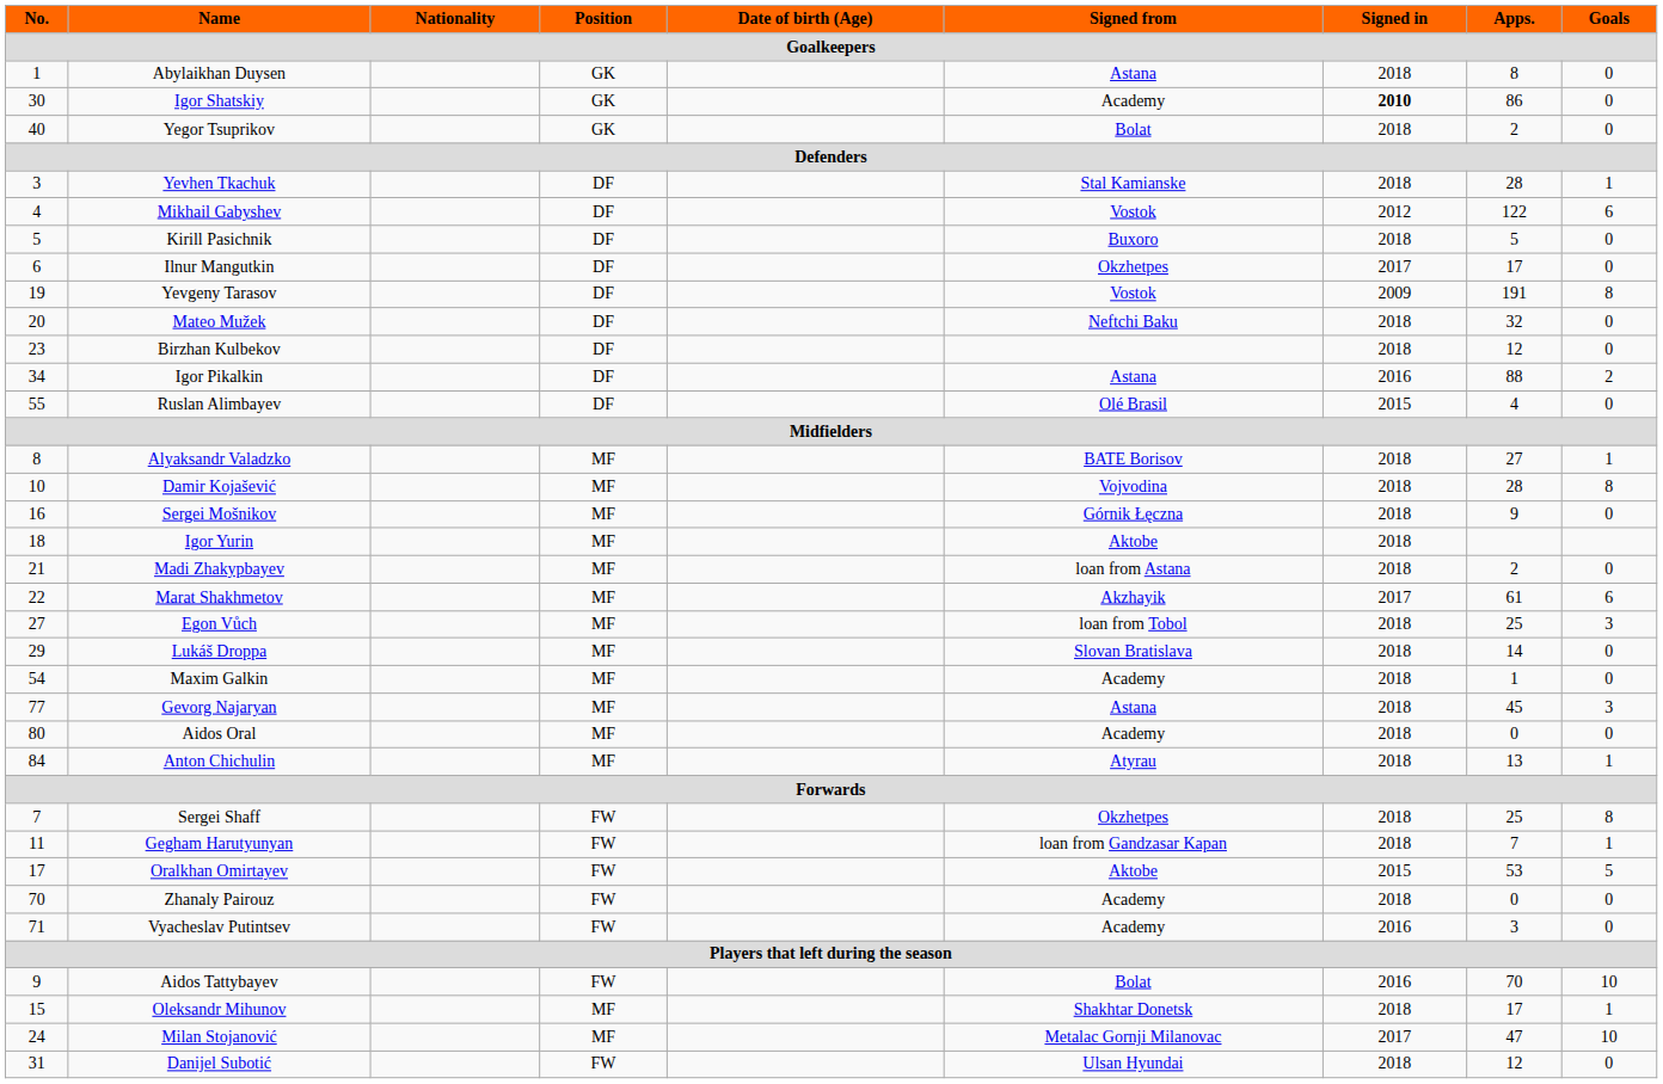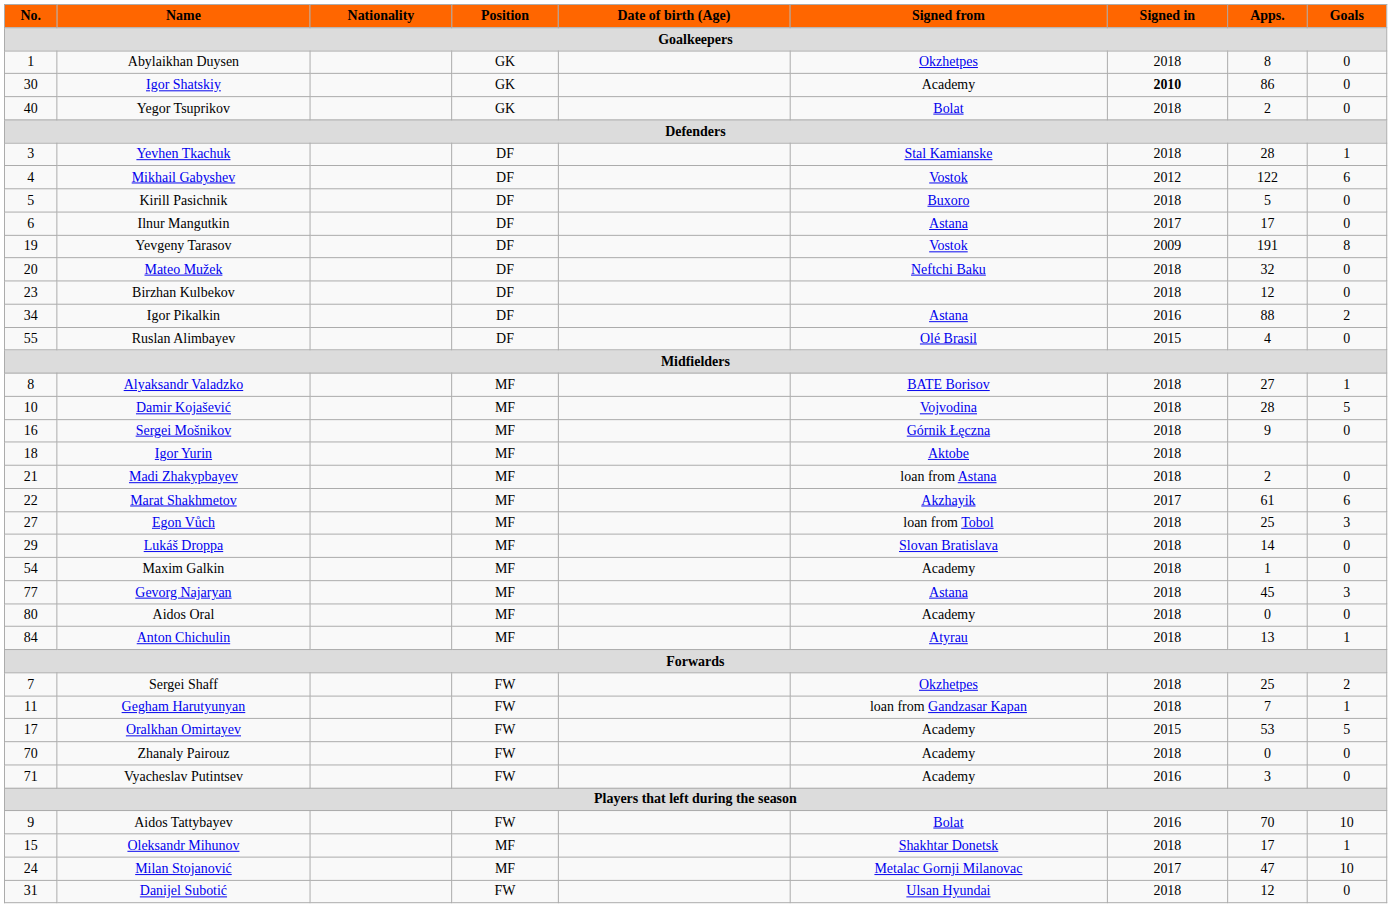 <table class="wikitable"  style="text-align:center; font-size:90%; width:90%;">
 <tr>
 <th style="background:#FF6600; color:black; text-align:center;">No.</th>
 <th style="background:#FF6600; color:black; text-align:center;">Name</th>
 <th style="background:#FF6600; color:black; text-align:center;">Nationality</th>
 <th style="background:#FF6600; color:black; text-align:center;">Position</th>
 <th style="background:#FF6600; color:black; text-align:center;">Date of birth (Age)</th>
 <th style="background:#FF6600; color:black; text-align:center;">Signed from</th>
 <th style="background:#FF6600; color:black; text-align:center;">Signed in</th>
 <th style="background:#FF6600; color:black; text-align:center;">Apps.</th>
 <th style="background:#FF6600; color:black; text-align:center;">Goals</th>
 </tr>
 <tr>
 <th colspan="11"  style="background:#dcdcdc; text-align:center;">Goalkeepers</th>
 </tr>
 <tr>
 <td>1</td>
 <td>Abylaikhan Duysen</td>
 <td></td>
 <td>GK</td>
 <td></td>
-<td><a href='#'>Astana</a></td>
+<td><a href='#'>Okzhetpes</a></td>
 <td>2018</td>
 <td>8</td>
 <td>0</td>
 </tr>
 <tr>
 <td>30</td>
 <td><a href='#'>Igor Shatskiy</a></td>
 <td></td>
 <td>GK</td>
 <td></td>
 <td>Academy</td>
 <td><strong>2010</strong></td>
 <td>86</td>
 <td>0</td>
 </tr>
 <tr>
 <td>40</td>
 <td>Yegor Tsuprikov</td>
 <td></td>
 <td>GK</td>
 <td></td>
 <td><a href='#'>Bolat</a></td>
 <td>2018</td>
 <td>2</td>
 <td>0</td>
 </tr>
 <tr>
 <th colspan="11"  style="background:#dcdcdc; text-align:center;">Defenders</th>
 </tr>
 <tr>
 <td>3</td>
 <td><a href='#'>Yevhen Tkachuk</a></td>
 <td></td>
 <td>DF</td>
 <td></td>
 <td><a href='#'>Stal Kamianske</a></td>
 <td>2018</td>
 <td>28</td>
 <td>1</td>
 </tr>
 <tr>
 <td>4</td>
 <td><a href='#'>Mikhail Gabyshev</a></td>
 <td></td>
 <td>DF</td>
 <td></td>
 <td><a href='#'>Vostok</a></td>
 <td>2012</td>
 <td>122</td>
 <td>6</td>
 </tr>
 <tr>
 <td>5</td>
 <td>Kirill Pasichnik</td>
 <td></td>
 <td>DF</td>
 <td></td>
 <td><a href='#'>Buxoro</a></td>
 <td>2018</td>
 <td>5</td>
 <td>0</td>
 </tr>
 <tr>
 <td>6</td>
 <td>Ilnur Mangutkin</td>
 <td></td>
 <td>DF</td>
 <td></td>
-<td><a href='#'>Okzhetpes</a></td>
+<td><a href='#'>Astana</a></td>
 <td>2017</td>
 <td>17</td>
 <td>0</td>
 </tr>
 <tr>
 <td>19</td>
 <td>Yevgeny Tarasov</td>
 <td></td>
 <td>DF</td>
 <td></td>
 <td><a href='#'>Vostok</a></td>
 <td>2009</td>
 <td>191</td>
 <td>8</td>
 </tr>
 <tr>
 <td>20</td>
 <td><a href='#'>Mateo Mužek</a></td>
 <td></td>
 <td>DF</td>
 <td></td>
 <td><a href='#'>Neftchi Baku</a></td>
 <td>2018</td>
 <td>32</td>
 <td>0</td>
 </tr>
 <tr>
 <td>23</td>
 <td>Birzhan Kulbekov</td>
 <td></td>
 <td>DF</td>
 <td></td>
 <td></td>
 <td>2018</td>
 <td>12</td>
 <td>0</td>
 </tr>
 <tr>
 <td>34</td>
 <td>Igor Pikalkin</td>
 <td></td>
 <td>DF</td>
 <td></td>
 <td><a href='#'>Astana</a></td>
 <td>2016</td>
 <td>88</td>
 <td>2</td>
 </tr>
 <tr>
 <td>55</td>
 <td>Ruslan Alimbayev</td>
 <td></td>
 <td>DF</td>
 <td></td>
 <td><a href='#'>Olé Brasil</a></td>
 <td>2015</td>
 <td>4</td>
 <td>0</td>
 </tr>
 <tr>
 <th colspan="11"  style="background:#dcdcdc; text-align:center;">Midfielders</th>
 </tr>
 <tr>
 <td>8</td>
 <td><a href='#'>Alyaksandr Valadzko</a></td>
 <td></td>
 <td>MF</td>
 <td></td>
 <td><a href='#'>BATE Borisov</a></td>
 <td>2018</td>
 <td>27</td>
 <td>1</td>
 </tr>
 <tr>
 <td>10</td>
 <td><a href='#'>Damir Kojašević</a></td>
 <td></td>
 <td>MF</td>
 <td></td>
 <td><a href='#'>Vojvodina</a></td>
 <td>2018</td>
 <td>28</td>
-<td>8</td>
+<td>5</td>
 </tr>
 <tr>
 <td>16</td>
 <td><a href='#'>Sergei Mošnikov</a></td>
 <td></td>
 <td>MF</td>
 <td></td>
 <td><a href='#'>Górnik Łęczna</a></td>
 <td>2018</td>
 <td>9</td>
 <td>0</td>
 </tr>
 <tr>
 <td>18</td>
 <td><a href='#'>Igor Yurin</a></td>
 <td></td>
 <td>MF</td>
 <td></td>
 <td><a href='#'>Aktobe</a></td>
 <td>2018</td>
 <td></td>
 <td></td>
 </tr>
 <tr>
 <td>21</td>
 <td><a href='#'>Madi Zhakypbayev</a></td>
 <td></td>
 <td>MF</td>
 <td></td>
 <td>loan from <a href='#'>Astana</a></td>
 <td>2018</td>
 <td>2</td>
 <td>0</td>
 </tr>
 <tr>
 <td>22</td>
 <td><a href='#'>Marat Shakhmetov</a></td>
 <td></td>
 <td>MF</td>
 <td></td>
 <td><a href='#'>Akzhayik</a></td>
 <td>2017</td>
 <td>61</td>
 <td>6</td>
 </tr>
 <tr>
 <td>27</td>
 <td><a href='#'>Egon Vůch</a></td>
 <td></td>
 <td>MF</td>
 <td></td>
 <td>loan from <a href='#'>Tobol</a></td>
 <td>2018</td>
 <td>25</td>
 <td>3</td>
 </tr>
 <tr>
 <td>29</td>
 <td><a href='#'>Lukáš Droppa</a></td>
 <td></td>
 <td>MF</td>
 <td></td>
 <td><a href='#'>Slovan Bratislava</a></td>
 <td>2018</td>
 <td>14</td>
 <td>0</td>
 </tr>
 <tr>
 <td>54</td>
 <td>Maxim Galkin</td>
 <td></td>
 <td>MF</td>
 <td></td>
 <td>Academy</td>
 <td>2018</td>
 <td>1</td>
 <td>0</td>
 </tr>
 <tr>
 <td>77</td>
 <td><a href='#'>Gevorg Najaryan</a></td>
 <td></td>
 <td>MF</td>
 <td></td>
 <td><a href='#'>Astana</a></td>
 <td>2018</td>
 <td>45</td>
 <td>3</td>
 </tr>
 <tr>
 <td>80</td>
 <td>Aidos Oral</td>
 <td></td>
 <td>MF</td>
 <td></td>
 <td>Academy</td>
 <td>2018</td>
 <td>0</td>
 <td>0</td>
 </tr>
 <tr>
 <td>84</td>
 <td><a href='#'>Anton Chichulin</a></td>
 <td></td>
 <td>MF</td>
 <td></td>
 <td><a href='#'>Atyrau</a></td>
 <td>2018</td>
 <td>13</td>
 <td>1</td>
 </tr>
 <tr>
 <th colspan="11"  style="background:#dcdcdc; text-align:center;">Forwards</th>
 </tr>
 <tr>
 <td>7</td>
 <td>Sergei Shaff</td>
 <td></td>
 <td>FW</td>
 <td></td>
 <td><a href='#'>Okzhetpes</a></td>
 <td>2018</td>
 <td>25</td>
-<td>8</td>
+<td>2</td>
 </tr>
 <tr>
 <td>11</td>
 <td><a href='#'>Gegham Harutyunyan</a></td>
 <td></td>
 <td>FW</td>
 <td></td>
 <td>loan from <a href='#'>Gandzasar Kapan</a></td>
 <td>2018</td>
 <td>7</td>
 <td>1</td>
 </tr>
 <tr>
 <td>17</td>
 <td><a href='#'>Oralkhan Omirtayev</a></td>
 <td></td>
 <td>FW</td>
 <td></td>
-<td><a href='#'>Aktobe</a></td>
+<td>Academy</td>
 <td>2015</td>
 <td>53</td>
 <td>5</td>
 </tr>
 <tr>
 <td>70</td>
 <td>Zhanaly Pairouz</td>
 <td></td>
 <td>FW</td>
 <td></td>
 <td>Academy</td>
 <td>2018</td>
 <td>0</td>
 <td>0</td>
 </tr>
 <tr>
 <td>71</td>
 <td>Vyacheslav Putintsev</td>
 <td></td>
 <td>FW</td>
 <td></td>
 <td>Academy</td>
 <td>2016</td>
 <td>3</td>
 <td>0</td>
 </tr>
 <tr>
 <th colspan="11"  style="background:#dcdcdc; text-align:center;">Players that left during the season</th>
 </tr>
 <tr>
 <td>9</td>
 <td>Aidos Tattybayev</td>
 <td></td>
 <td>FW</td>
 <td></td>
 <td><a href='#'>Bolat</a></td>
 <td>2016</td>
 <td>70</td>
 <td>10</td>
 </tr>
 <tr>
 <td>15</td>
 <td><a href='#'>Oleksandr Mihunov</a></td>
 <td></td>
 <td>MF</td>
 <td></td>
 <td><a href='#'>Shakhtar Donetsk</a></td>
 <td>2018</td>
 <td>17</td>
 <td>1</td>
 </tr>
 <tr>
 <td>24</td>
 <td><a href='#'>Milan Stojanović</a></td>
 <td></td>
 <td>MF</td>
 <td></td>
 <td><a href='#'>Metalac Gornji Milanovac</a></td>
 <td>2017</td>
 <td>47</td>
 <td>10</td>
 </tr>
 <tr>
 <td>31</td>
 <td><a href='#'>Danijel Subotić</a></td>
 <td></td>
 <td>FW</td>
 <td></td>
 <td><a href='#'>Ulsan Hyundai</a></td>
 <td>2018</td>
 <td>12</td>
 <td>0</td>
 </tr>
 </table>
